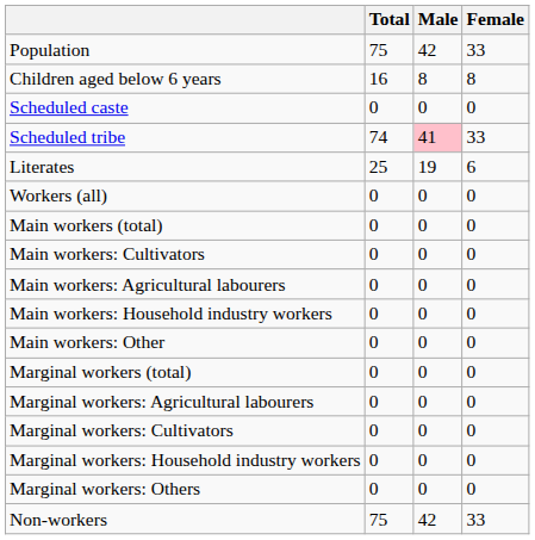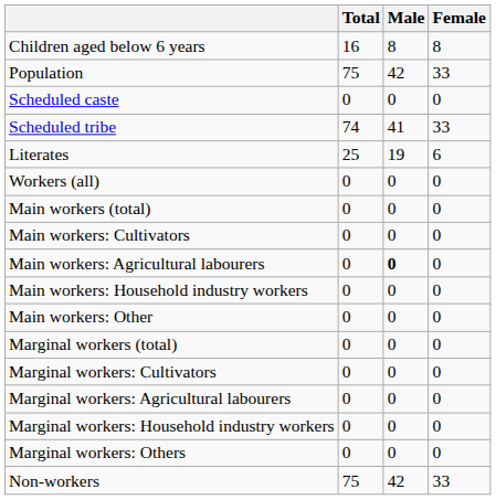 <table class="wikitable sortable">
 <tr>
 <th></th>
 <th>Total</th>
 <th>Male</th>
 <th>Female</th>
 </tr>
 <tr>
+<td>Children aged below 6 years</td>
+<td>16</td>
+<td>8</td>
+<td>8</td>
+</tr>
+<tr>
 <td>Population</td>
 <td>75</td>
 <td>42</td>
 <td>33</td>
-</tr>
-<tr>
-<td>Children aged below 6 years</td>
-<td>16</td>
-<td>8</td>
-<td>8</td>
 </tr>
 <tr>
 <td><a href='#'>Scheduled caste</a></td>
 <td>0</td>
 <td>0</td>
 <td>0</td>
 </tr>
 <tr>
 <td><a href='#'>Scheduled tribe</a></td>
 <td>74</td>
-<td style="background: pink;">41</td>
+<td>41</td>
 <td>33</td>
 </tr>
 <tr>
 <td>Literates</td>
 <td>25</td>
 <td>19</td>
 <td>6</td>
 </tr>
 <tr>
 <td>Workers (all)</td>
 <td>0</td>
 <td>0</td>
 <td>0</td>
 </tr>
 <tr>
 <td>Main workers (total)</td>
 <td>0</td>
 <td>0</td>
 <td>0</td>
 </tr>
 <tr>
 <td>Main workers: Cultivators</td>
 <td>0</td>
 <td>0</td>
 <td>0</td>
 </tr>
 <tr>
 <td>Main workers: Agricultural labourers</td>
 <td>0</td>
-<td>0</td>
+<td><strong>0</strong></td>
 <td>0</td>
 </tr>
 <tr>
 <td>Main workers: Household industry workers</td>
 <td>0</td>
 <td>0</td>
 <td>0</td>
 </tr>
 <tr>
 <td>Main workers: Other</td>
 <td>0</td>
 <td>0</td>
 <td>0</td>
 </tr>
 <tr>
 <td>Marginal workers (total)</td>
 <td>0</td>
 <td>0</td>
 <td>0</td>
 </tr>
 <tr>
-<td>Marginal workers: Agricultural labourers</td>
+<td>Marginal workers: Cultivators</td>
 <td>0</td>
 <td>0</td>
 <td>0</td>
 </tr>
 <tr>
-<td>Marginal workers: Cultivators</td>
+<td>Marginal workers: Agricultural labourers</td>
 <td>0</td>
 <td>0</td>
 <td>0</td>
 </tr>
 <tr>
 <td>Marginal workers: Household industry workers</td>
 <td>0</td>
 <td>0</td>
 <td>0</td>
 </tr>
 <tr>
 <td>Marginal workers: Others</td>
 <td>0</td>
 <td>0</td>
 <td>0</td>
 </tr>
 <tr>
 <td>Non-workers</td>
 <td>75</td>
 <td>42</td>
 <td>33</td>
 </tr>
 </table>
